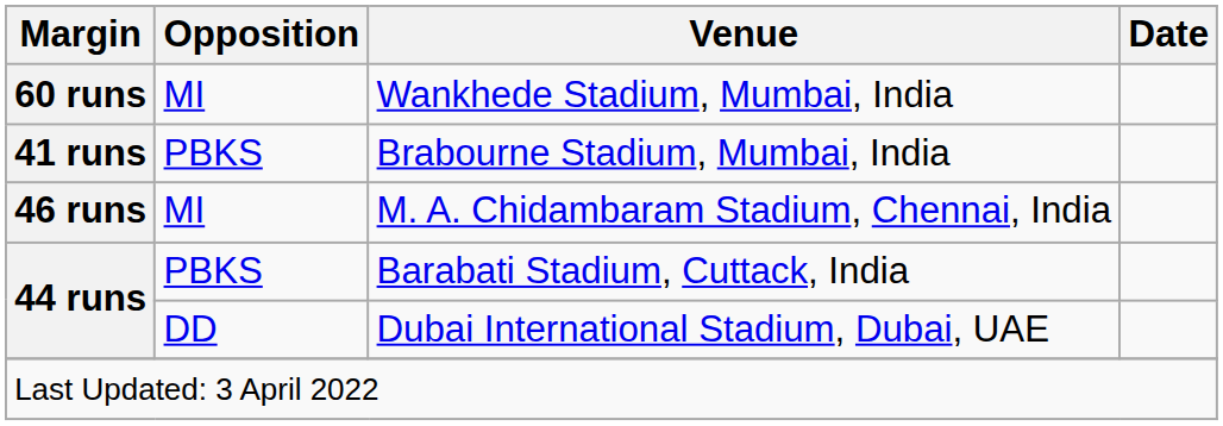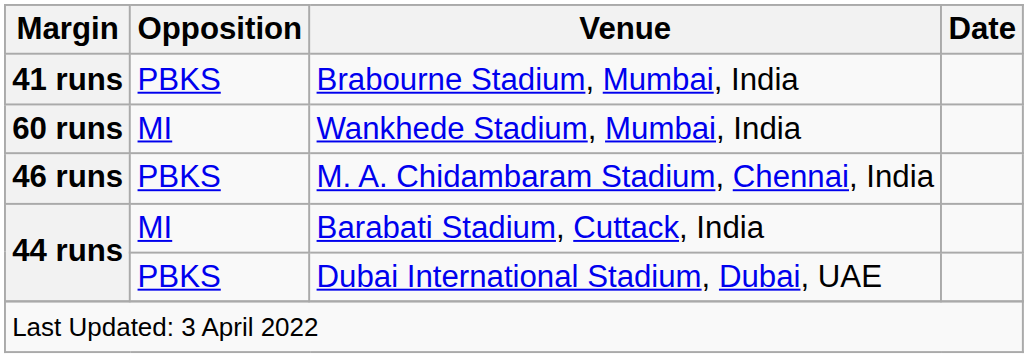 <table class="wikitable">
 <tr>
 <th>Margin</th>
 <th>Opposition</th>
 <th>Venue</th>
 <th>Date</th>
 </tr>
 <tr>
+<th scope=row style=text-align:center;>41 runs</th>
+<td><a href='#'>PBKS</a></td>
+<td><a href='#'>Brabourne Stadium</a>, <a href='#'>Mumbai</a>, India</td>
+<td></td>
+</tr>
+<tr>
 <th scope=row style=text-align:center;>60 runs</th>
 <td><a href='#'>MI</a></td>
 <td><a href='#'>Wankhede Stadium</a>, <a href='#'>Mumbai</a>, India</td>
 <td></td>
 </tr>
 <tr>
-<th scope=row style=text-align:center;>41 runs</th>
+<th scope=row style=text-align:center;>46 runs</th>
 <td><a href='#'>PBKS</a></td>
-<td><a href='#'>Brabourne Stadium</a>, <a href='#'>Mumbai</a>, India</td>
-<td></td>
-</tr>
-<tr>
-<th scope=row style=text-align:center;>46 runs</th>
-<td><a href='#'>MI</a></td>
 <td><a href='#'>M. A. Chidambaram Stadium</a>, <a href='#'>Chennai</a>, India</td>
 <td></td>
 </tr>
 <tr>
 <th scope=row style=text-align:center; rowspan=2>44 runs</th>
-<td><a href='#'>PBKS</a></td>
+<td><a href='#'>MI</a></td>
 <td><a href='#'>Barabati Stadium</a>, <a href='#'>Cuttack</a>, India</td>
 <td></td>
 </tr>
 <tr>
-<td><a href='#'>DD</a></td>
+<td><a href='#'>PBKS</a></td>
 <td><a href='#'>Dubai International Stadium</a>, <a href='#'>Dubai</a>, UAE</td>
 <td></td>
 </tr>
 <tr>
 </tr>
 <tr class=sortbottom>
 <td colspan=4><small>Last Updated: 3 April 2022</small></td>
 </tr>
 </table>
